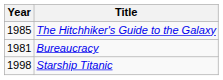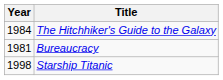 <table class="wikitable">
 <tr>
 <th>Year</th>
 <th>Title</th>
 </tr>
 <tr>
-<td>1985</td>
+<td>1984</td>
 <td><em><a href='#'>The Hitchhiker's Guide to the Galaxy</a></em></td>
 </tr>
 <tr>
 <td>1981</td>
 <td><em><a href='#'>Bureaucracy</a></em></td>
 </tr>
 <tr>
 <td>1998</td>
 <td><em><a href='#'>Starship Titanic</a></em></td>
 </tr>
 </table>
